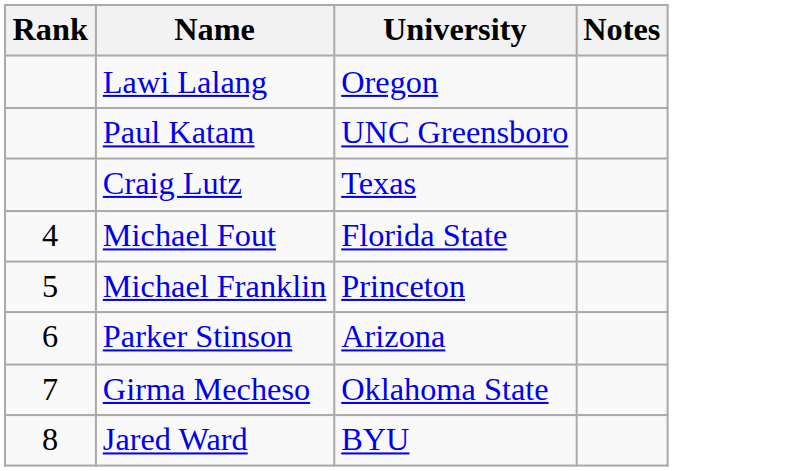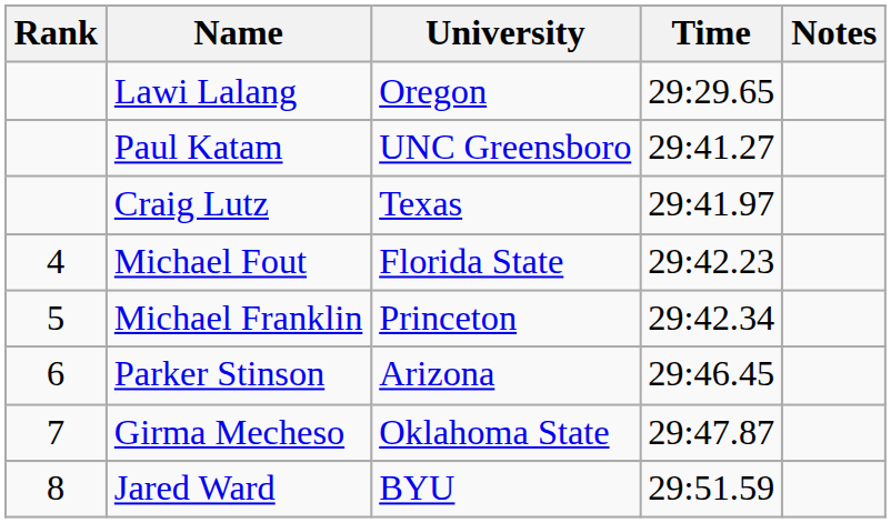 <table class="wikitable sortable" style="text-align:center">
 <tr>
 <th>Rank</th>
 <th>Name</th>
 <th>University</th>
+<th>Time</th>
 <th>Notes</th>
 </tr>
 <tr>
 <td></td>
 <td align=left><a href='#'>Lawi Lalang</a> </td>
 <td align=left><a href='#'>Oregon</a></td>
+<td>29:29.65</td>
 <td></td>
 </tr>
 <tr>
 <td></td>
 <td align=left><a href='#'>Paul Katam</a></td>
 <td align=left><a href='#'>UNC Greensboro</a></td>
+<td>29:41.27</td>
 <td></td>
 </tr>
 <tr>
 <td></td>
 <td align=left><a href='#'>Craig Lutz</a></td>
 <td align=left><a href='#'>Texas</a></td>
+<td>29:41.97</td>
 <td></td>
 </tr>
 <tr>
 <td>4</td>
 <td align=left><a href='#'>Michael Fout</a></td>
 <td align=left><a href='#'>Florida State</a></td>
+<td>29:42.23</td>
 <td></td>
 </tr>
 <tr>
 <td>5</td>
 <td align=left><a href='#'>Michael Franklin</a></td>
 <td align=left><a href='#'>Princeton</a></td>
+<td>29:42.34</td>
 <td></td>
 </tr>
 <tr>
 <td>6</td>
 <td align=left><a href='#'>Parker Stinson</a></td>
 <td align=left><a href='#'>Arizona</a></td>
+<td>29:46.45</td>
 <td></td>
 </tr>
 <tr>
 <td>7</td>
 <td align=left><a href='#'>Girma Mecheso</a></td>
 <td align=left><a href='#'>Oklahoma State</a></td>
+<td>29:47.87</td>
 <td></td>
 </tr>
 <tr>
 <td>8</td>
 <td align=left><a href='#'>Jared Ward</a></td>
 <td align=left><a href='#'>BYU</a></td>
+<td>29:51.59</td>
 <td></td>
 </tr>
 </table>
